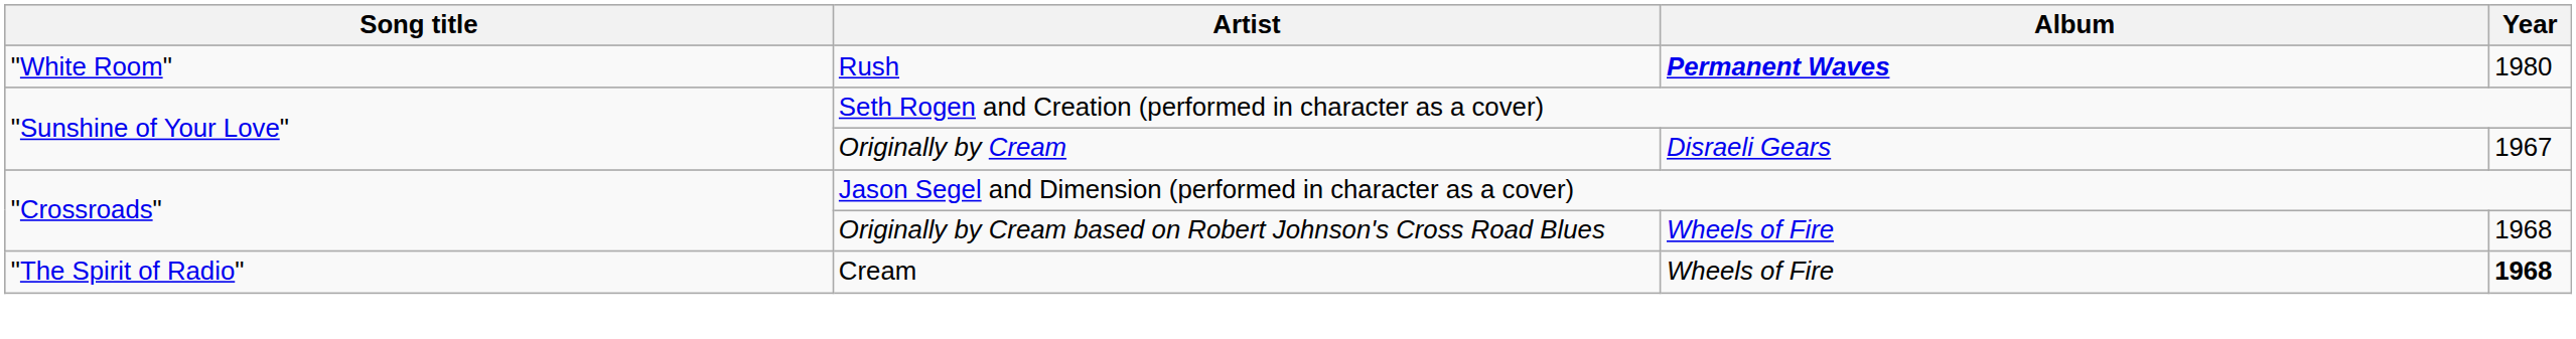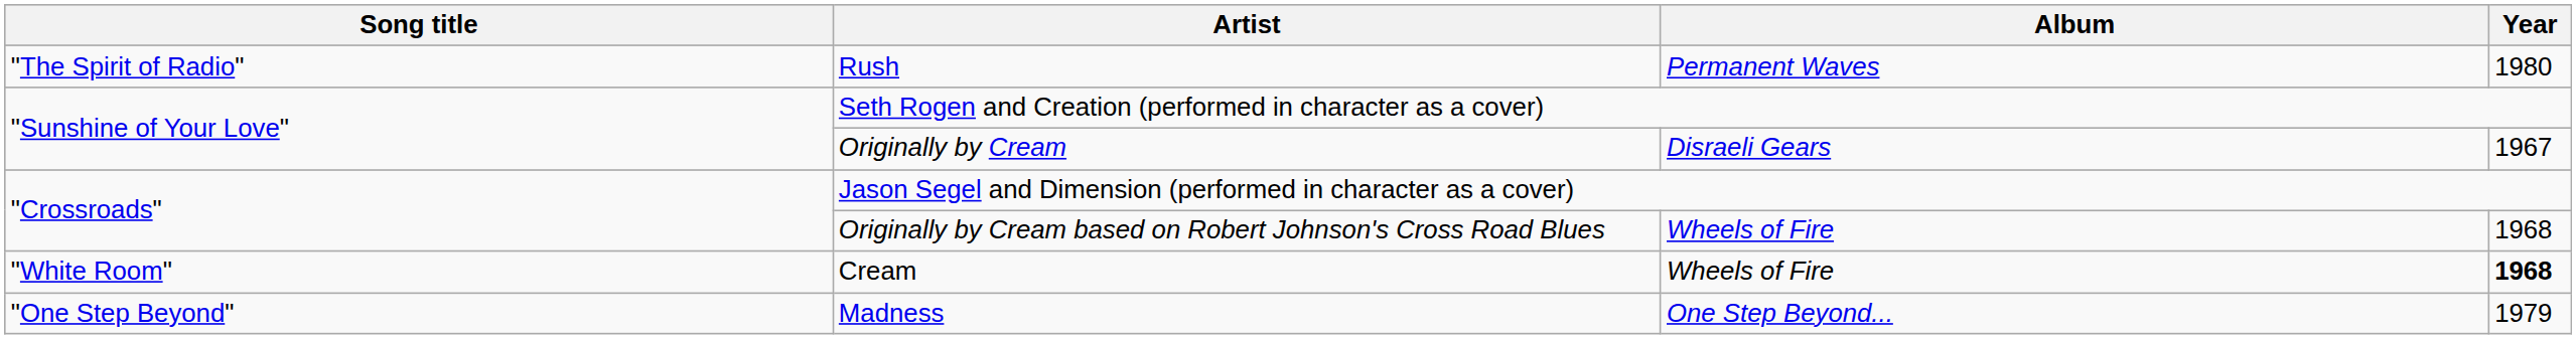 <table class="wikitable" style="width:100%;">
 <tr>
 <th style="width:30%;">Song title</th>
 <th style="width:30%;">Artist</th>
 <th style="width:30%;">Album</th>
 <th style="width:3%;">Year</th>
 </tr>
 <tr>
-<td>"<a href='#'>White Room</a>"</td>
+<td>"<a href='#'>The Spirit of Radio</a>"</td>
 <td><a href='#'>Rush</a></td>
-<td><strong><em><a href='#'>Permanent Waves</a></em></strong></td>
+<td><em><a href='#'>Permanent Waves</a></em></td>
 <td>1980</td>
 </tr>
 <tr>
 <td rowspan="2">"<a href='#'>Sunshine of Your Love</a>"</td>
 <td colspan="3"><a href='#'>Seth Rogen</a> and Creation (performed in character as a cover)</td>
 </tr>
 <tr>
 <td><em>Originally by <a href='#'>Cream</a></em></td>
 <td><em><a href='#'>Disraeli Gears</a></em></td>
 <td>1967</td>
 </tr>
 <tr>
 <td rowspan="2">"<a href='#'>Crossroads</a>"</td>
 <td colspan="3"><a href='#'>Jason Segel</a> and Dimension (performed in character as a cover)</td>
 </tr>
 <tr>
 <td><em>Originally by Cream based on Robert Johnson's Cross Road Blues</em></td>
 <td><em><a href='#'>Wheels of Fire</a></em></td>
 <td>1968</td>
 </tr>
 <tr>
-<td>"<a href='#'>The Spirit of Radio</a>"</td>
+<td>"<a href='#'>White Room</a>"</td>
 <td>Cream</td>
 <td><em>Wheels of Fire</em></td>
 <td><strong>1968</strong></td>
 </tr>
+<tr>
+<td>"<a href='#'>One Step Beyond</a>"</td>
+<td><a href='#'>Madness</a></td>
+<td><em><a href='#'>One Step Beyond...</a></em></td>
+<td>1979</td>
+</tr>
 </table>
